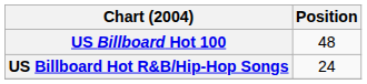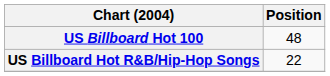 <table class="wikitable sortable plainrowheaders" style="text-align:center;">
 <tr>
 <th scope="col">Chart (2004)</th>
 <th scope="col">Position</th>
 </tr>
 <tr>
 <th scope="row"><a href='#'>US <em>Billboard</em> Hot 100</a></th>
 <td>48</td>
 </tr>
 <tr>
 <th scope="row">US <a href='#'>Billboard Hot R&B/Hip-Hop Songs</a></th>
-<td>24</td>
+<td>22</td>
 </tr>
 <tr>
 </tr>
 </table>
